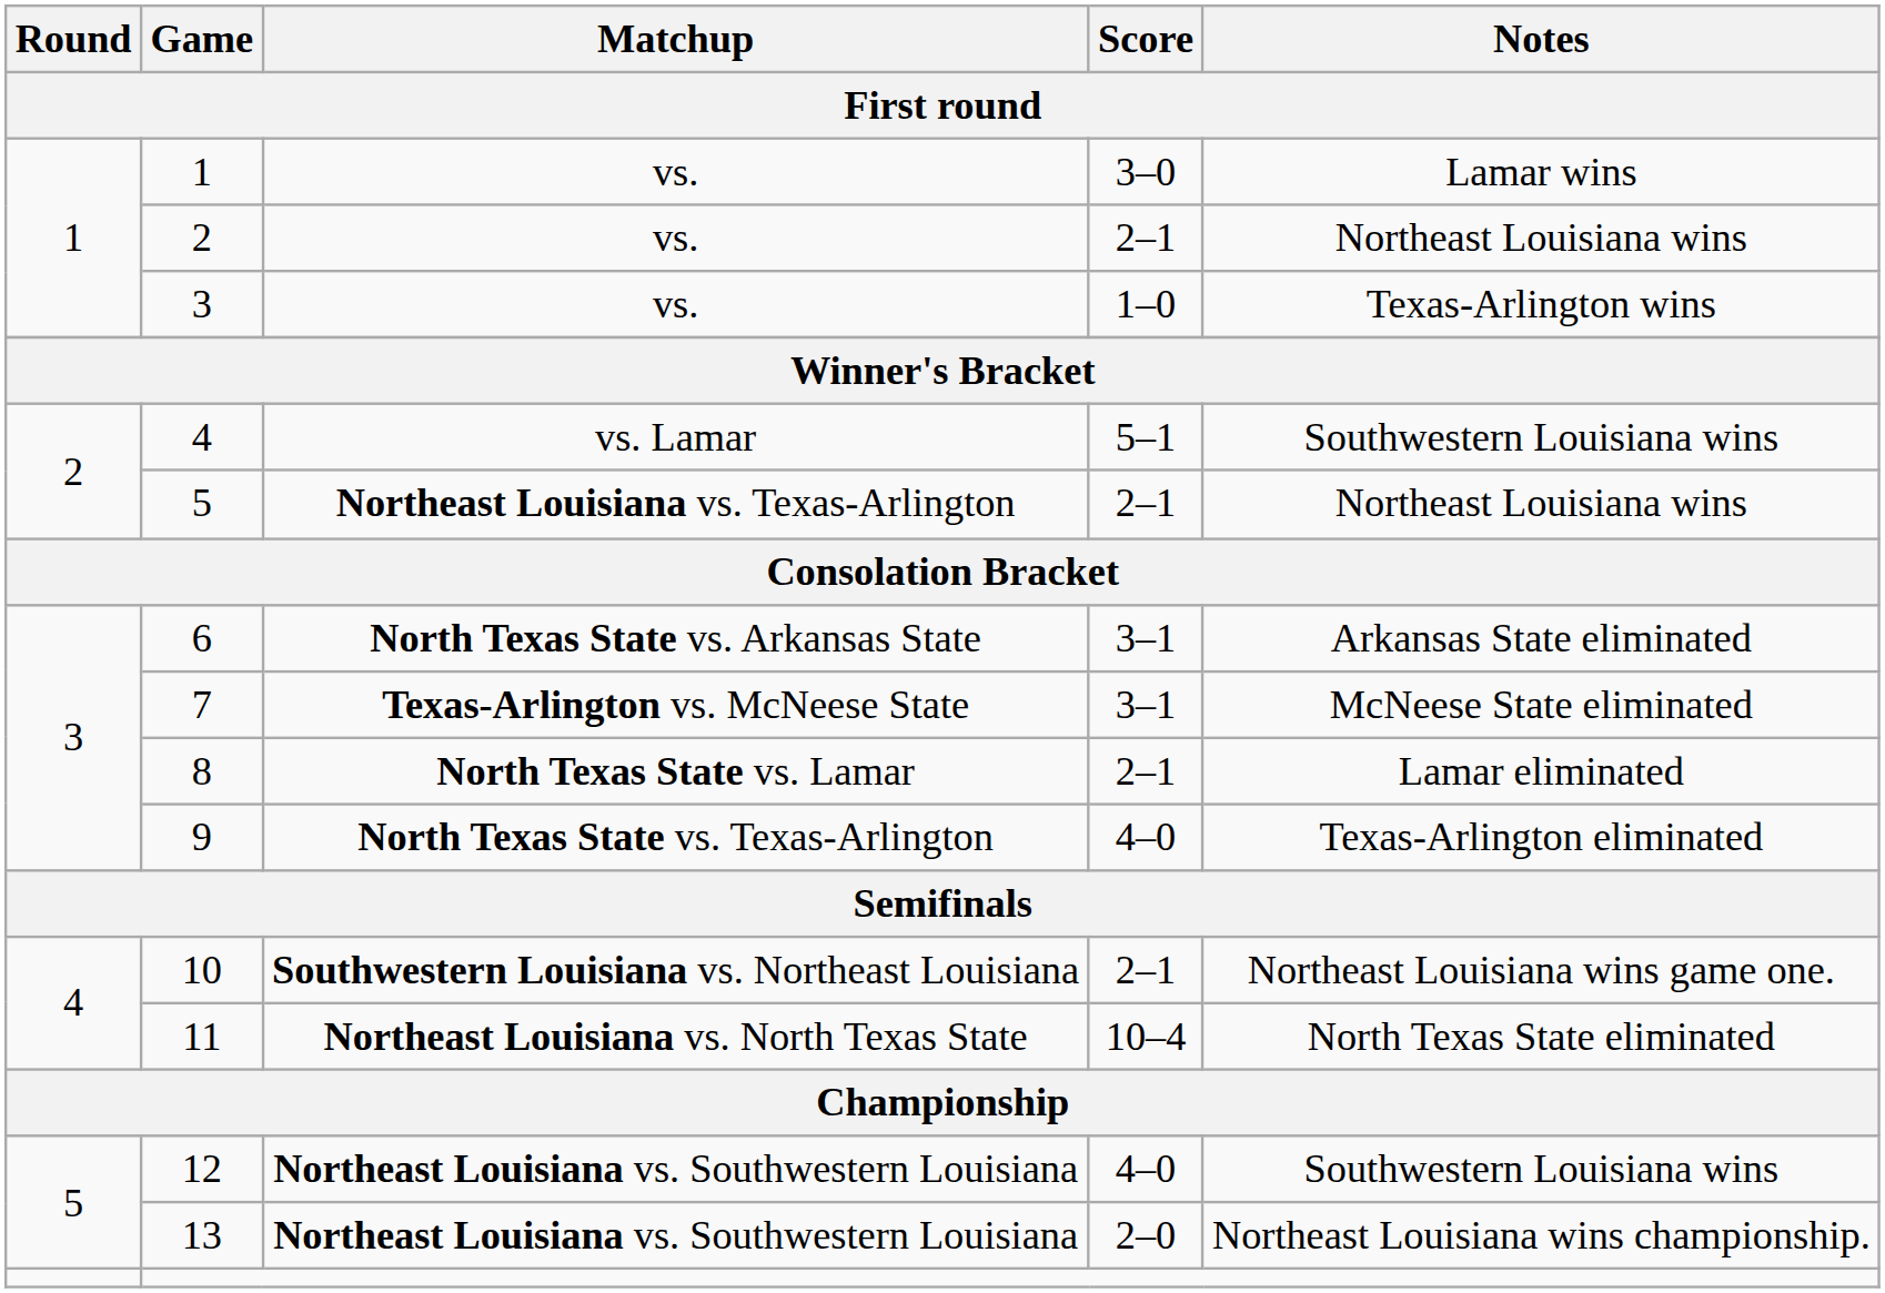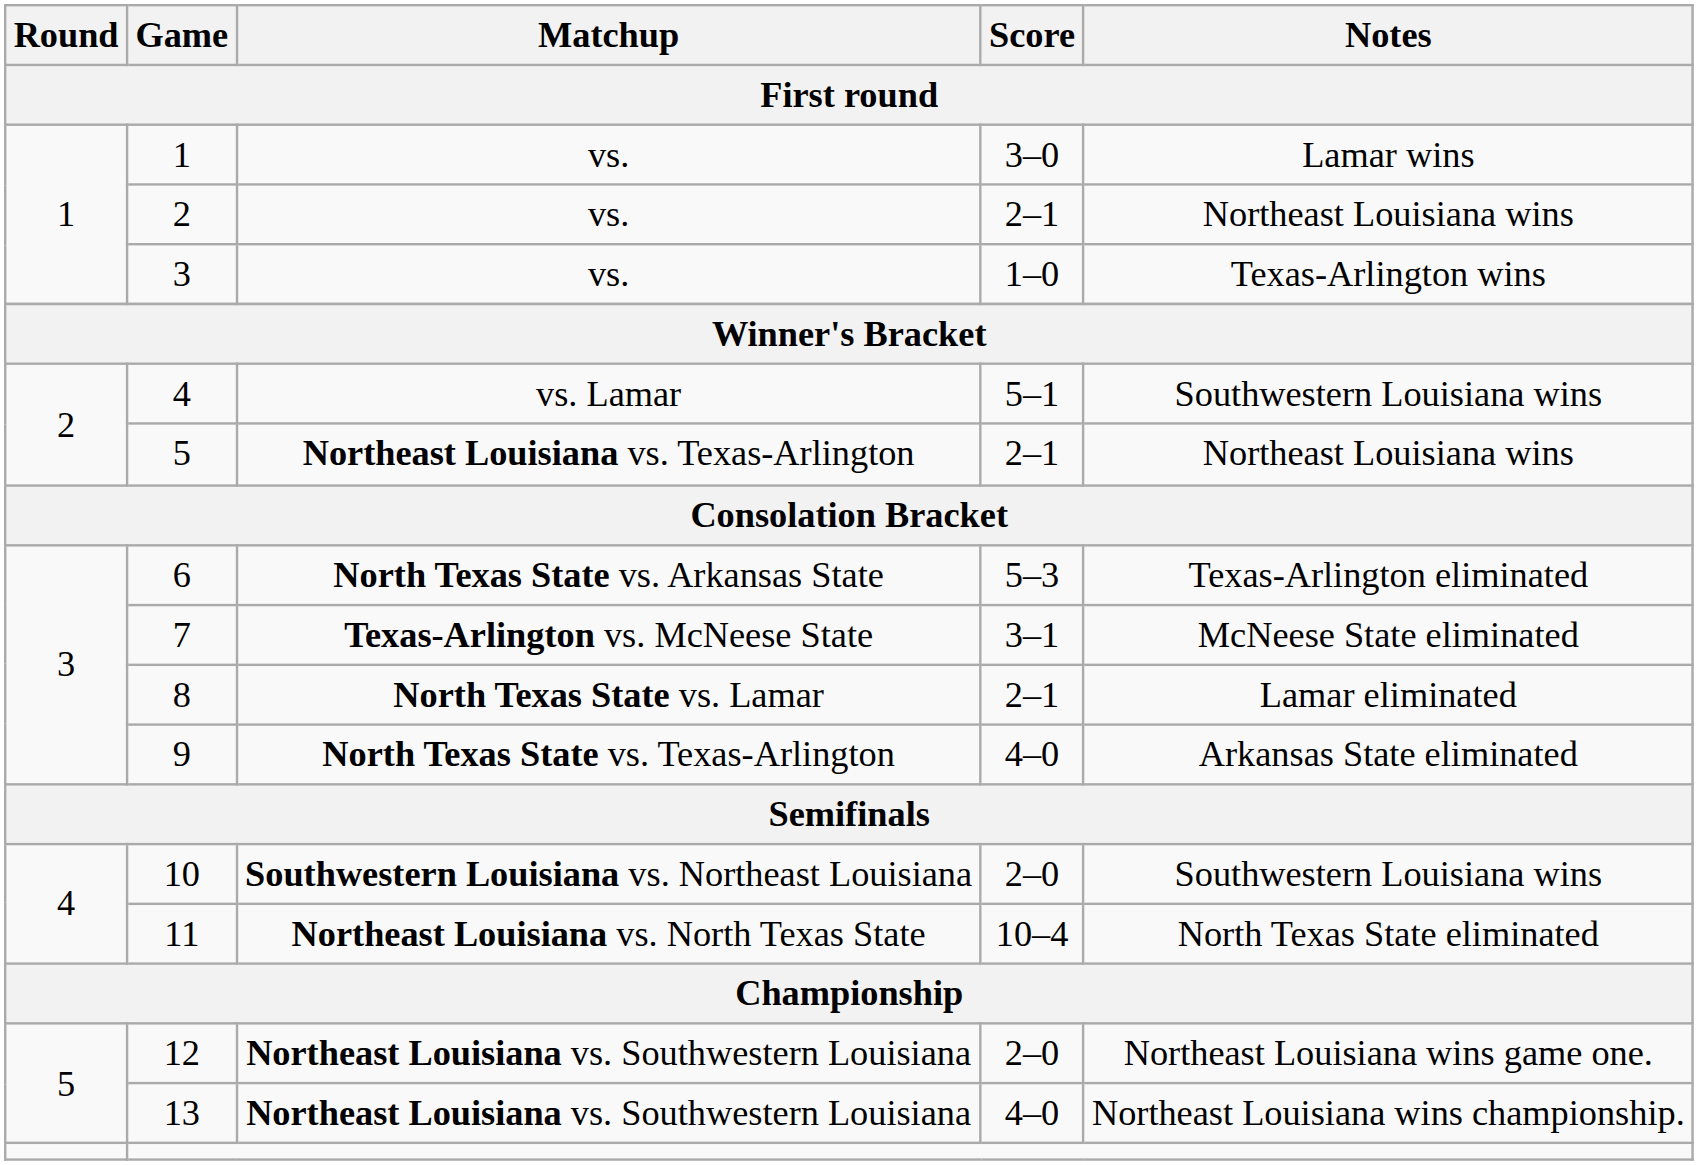 <table class="wikitable" style="font-size: 95%;text-align:center">
 <tr align="center">
 <th>Round</th>
 <th>Game</th>
 <th>Matchup</th>
 <th>Score</th>
 <th>Notes</th>
 </tr>
 <tr>
 <th colspan="8">First round</th>
 </tr>
 <tr>
 <td rowspan="3">1</td>
 <td>1</td>
 <td><strong></strong> vs. </td>
 <td>3–0</td>
 <td>Lamar wins</td>
 </tr>
 <tr>
 <td>2</td>
 <td><strong></strong> vs. </td>
 <td>2–1</td>
 <td>Northeast Louisiana wins</td>
 </tr>
 <tr>
 <td>3</td>
 <td><strong></strong> vs. </td>
 <td>1–0</td>
 <td>Texas-Arlington wins</td>
 </tr>
 <tr>
 </tr>
 <tr>
 <th colspan="8">Winner's Bracket</th>
 </tr>
 <tr>
 <td rowspan="2">2</td>
 <td>4</td>
 <td><strong></strong> vs. Lamar</td>
 <td>5–1</td>
 <td>Southwestern Louisiana wins</td>
 </tr>
 <tr>
 <td>5</td>
 <td><strong>Northeast Louisiana</strong> vs. Texas-Arlington</td>
 <td>2–1</td>
 <td>Northeast Louisiana wins</td>
 </tr>
 <tr>
 <th colspan="8">Consolation Bracket</th>
 </tr>
 <tr>
 <td rowspan=" 4">3</td>
 <td>6</td>
 <td><strong>North Texas State</strong> vs. Arkansas State</td>
-<td>3–1</td>
-<td>Arkansas State eliminated</td>
+<td>5–3</td>
+<td>Texas-Arlington eliminated</td>
 </tr>
 <tr>
 <td>7</td>
 <td><strong>Texas-Arlington</strong> vs. McNeese State</td>
 <td>3–1</td>
 <td>McNeese State eliminated</td>
 </tr>
 <tr>
 <td>8</td>
 <td><strong>North Texas State</strong> vs. Lamar</td>
 <td>2–1</td>
 <td>Lamar eliminated</td>
 </tr>
 <tr>
 <td>9</td>
 <td><strong>North Texas State</strong> vs. Texas-Arlington</td>
 <td>4–0</td>
-<td>Texas-Arlington eliminated</td>
+<td>Arkansas State eliminated</td>
 </tr>
 <tr>
 <th colspan="8">Semifinals</th>
 </tr>
 <tr>
 <td rowspan="2">4</td>
 <td>10</td>
 <td><strong>Southwestern Louisiana</strong> vs. Northeast Louisiana</td>
-<td>2–1</td>
-<td>Northeast Louisiana wins game one.</td>
+<td>2–0</td>
+<td>Southwestern Louisiana wins</td>
 </tr>
 <tr>
 <td>11</td>
 <td><strong>Northeast Louisiana</strong> vs. North Texas State</td>
 <td>10–4</td>
 <td>North Texas State eliminated</td>
 </tr>
 <tr>
 <th colspan="8">Championship</th>
 </tr>
 <tr>
 <td rowspan="2">5</td>
 <td>12</td>
 <td><strong>Northeast Louisiana</strong> vs. Southwestern Louisiana</td>
-<td>4–0</td>
-<td>Southwestern Louisiana wins</td>
+<td>2–0</td>
+<td>Northeast Louisiana wins game one.</td>
 </tr>
 <tr>
 <td>13</td>
 <td><strong>Northeast Louisiana</strong> vs. Southwestern Louisiana</td>
-<td>2–0</td>
+<td>4–0</td>
 <td>Northeast Louisiana wins championship.</td>
 </tr>
 <tr>
 <td></td>
 </tr>
 </table>
